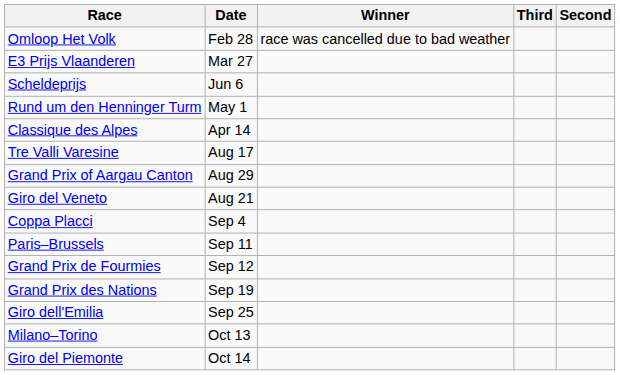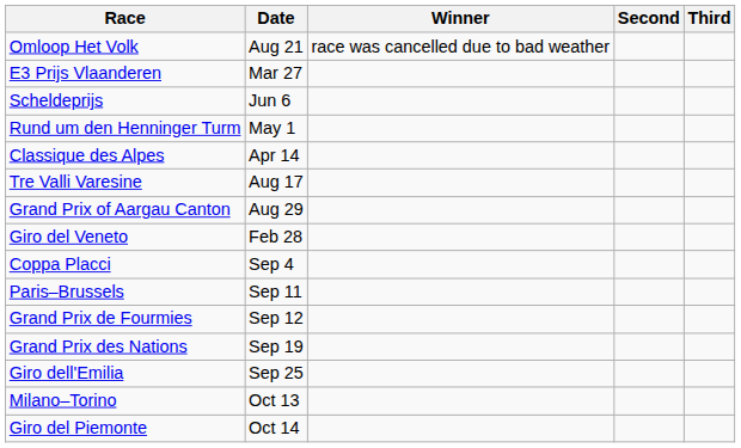 <table class="wikitable">
 <tr>
 <th>Race</th>
 <th>Date</th>
 <th>Winner</th>
+<th>Second</th>
 <th>Third</th>
-<th>Second</th>
 </tr>
 <tr>
 <td> <a href='#'>Omloop Het Volk</a></td>
-<td>Feb 28</td>
+<td>Aug 21</td>
 <td>race was cancelled due to bad weather</td>
 <td></td>
 <td></td>
 </tr>
 <tr>
 <td> <a href='#'>E3 Prijs Vlaanderen</a></td>
 <td>Mar 27</td>
 <td><strong></strong></td>
 <td></td>
 <td></td>
 </tr>
 <tr>
 <td> <a href='#'>Scheldeprijs</a></td>
 <td>Jun 6</td>
 <td><strong></strong></td>
 <td></td>
 <td></td>
 </tr>
 <tr>
 <td> <a href='#'>Rund um den Henninger Turm</a></td>
 <td>May 1</td>
 <td><strong></strong></td>
 <td></td>
 <td></td>
 </tr>
 <tr>
 <td> <a href='#'>Classique des Alpes</a></td>
 <td>Apr 14</td>
 <td><strong></strong></td>
 <td></td>
 <td></td>
 </tr>
 <tr>
 <td> <a href='#'>Tre Valli Varesine</a></td>
 <td>Aug 17</td>
 <td><strong></strong></td>
 <td></td>
 <td></td>
 </tr>
 <tr>
 <td> <a href='#'>Grand Prix of Aargau Canton</a></td>
 <td>Aug 29</td>
 <td><strong></strong></td>
 <td></td>
 <td></td>
 </tr>
 <tr>
 <td> <a href='#'>Giro del Veneto</a></td>
-<td>Aug 21</td>
+<td>Feb 28</td>
 <td><strong></strong></td>
 <td></td>
 <td></td>
 </tr>
 <tr>
 <td> <a href='#'>Coppa Placci</a></td>
 <td>Sep 4</td>
 <td><strong></strong></td>
 <td></td>
 <td></td>
 </tr>
 <tr>
 <td> <a href='#'>Paris–Brussels</a></td>
 <td>Sep 11</td>
 <td><strong></strong></td>
 <td></td>
 <td></td>
 </tr>
 <tr>
 <td> <a href='#'>Grand Prix de Fourmies</a></td>
 <td>Sep 12</td>
 <td><strong></strong></td>
 <td></td>
 <td></td>
 </tr>
 <tr>
 <td> <a href='#'>Grand Prix des Nations</a></td>
 <td>Sep 19</td>
 <td><strong></strong></td>
 <td></td>
 <td></td>
 </tr>
 <tr>
 <td> <a href='#'>Giro dell'Emilia</a></td>
 <td>Sep 25</td>
 <td><strong></strong></td>
 <td></td>
 <td></td>
 </tr>
 <tr>
 <td> <a href='#'>Milano–Torino</a></td>
 <td>Oct 13</td>
 <td><strong></strong></td>
 <td></td>
 <td></td>
 </tr>
 <tr>
 <td> <a href='#'>Giro del Piemonte</a></td>
 <td>Oct 14</td>
 <td><strong></strong></td>
 <td></td>
 <td></td>
 </tr>
 </table>
